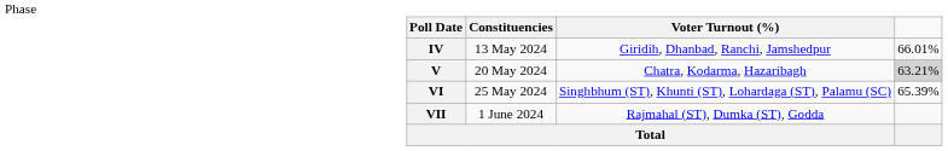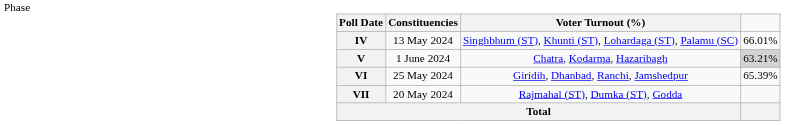 <table class="wikitable"style="text-align:center;margin:auto;>
 <tr>
 <th>Phase</th>
 <th>Poll Date</th>
 <th>Constituencies</th>
 <th>Voter Turnout (%)</th>
 </tr>
 <tr>
 <th>IV</th>
 <td>13 May 2024</td>
-<td><a href='#'>Giridih</a>, <a href='#'>Dhanbad</a>, <a href='#'>Ranchi</a>, <a href='#'>Jamshedpur</a></td>
+<td><a href='#'>Singhbhum (ST)</a>, <a href='#'>Khunti (ST)</a>, <a href='#'>Lohardaga (ST)</a>, <a href='#'>Palamu (SC)</a></td>
 <td>66.01%</td>
 </tr>
 <tr>
 <th>V</th>
-<td>20 May 2024</td>
+<td>1 June 2024</td>
 <td><a href='#'>Chatra</a>, <a href='#'>Kodarma</a>, <a href='#'>Hazaribagh</a></td>
 <td style="background: lightgrey;">63.21%</td>
 </tr>
 <tr>
 <th>VI</th>
 <td>25 May 2024</td>
-<td><a href='#'>Singhbhum (ST)</a>, <a href='#'>Khunti (ST)</a>, <a href='#'>Lohardaga (ST)</a>, <a href='#'>Palamu (SC)</a></td>
+<td><a href='#'>Giridih</a>, <a href='#'>Dhanbad</a>, <a href='#'>Ranchi</a>, <a href='#'>Jamshedpur</a></td>
 <td>65.39%</td>
 </tr>
 <tr>
 <th>VII</th>
-<td>1 June 2024</td>
+<td>20 May 2024</td>
 <td><a href='#'>Rajmahal (ST)</a>, <a href='#'>Dumka (ST)</a>, <a href='#'>Godda</a></td>
 <td></td>
 </tr>
 <tr>
 <th colspan="3">Total</th>
 <th></th>
 </tr>
 </table>
